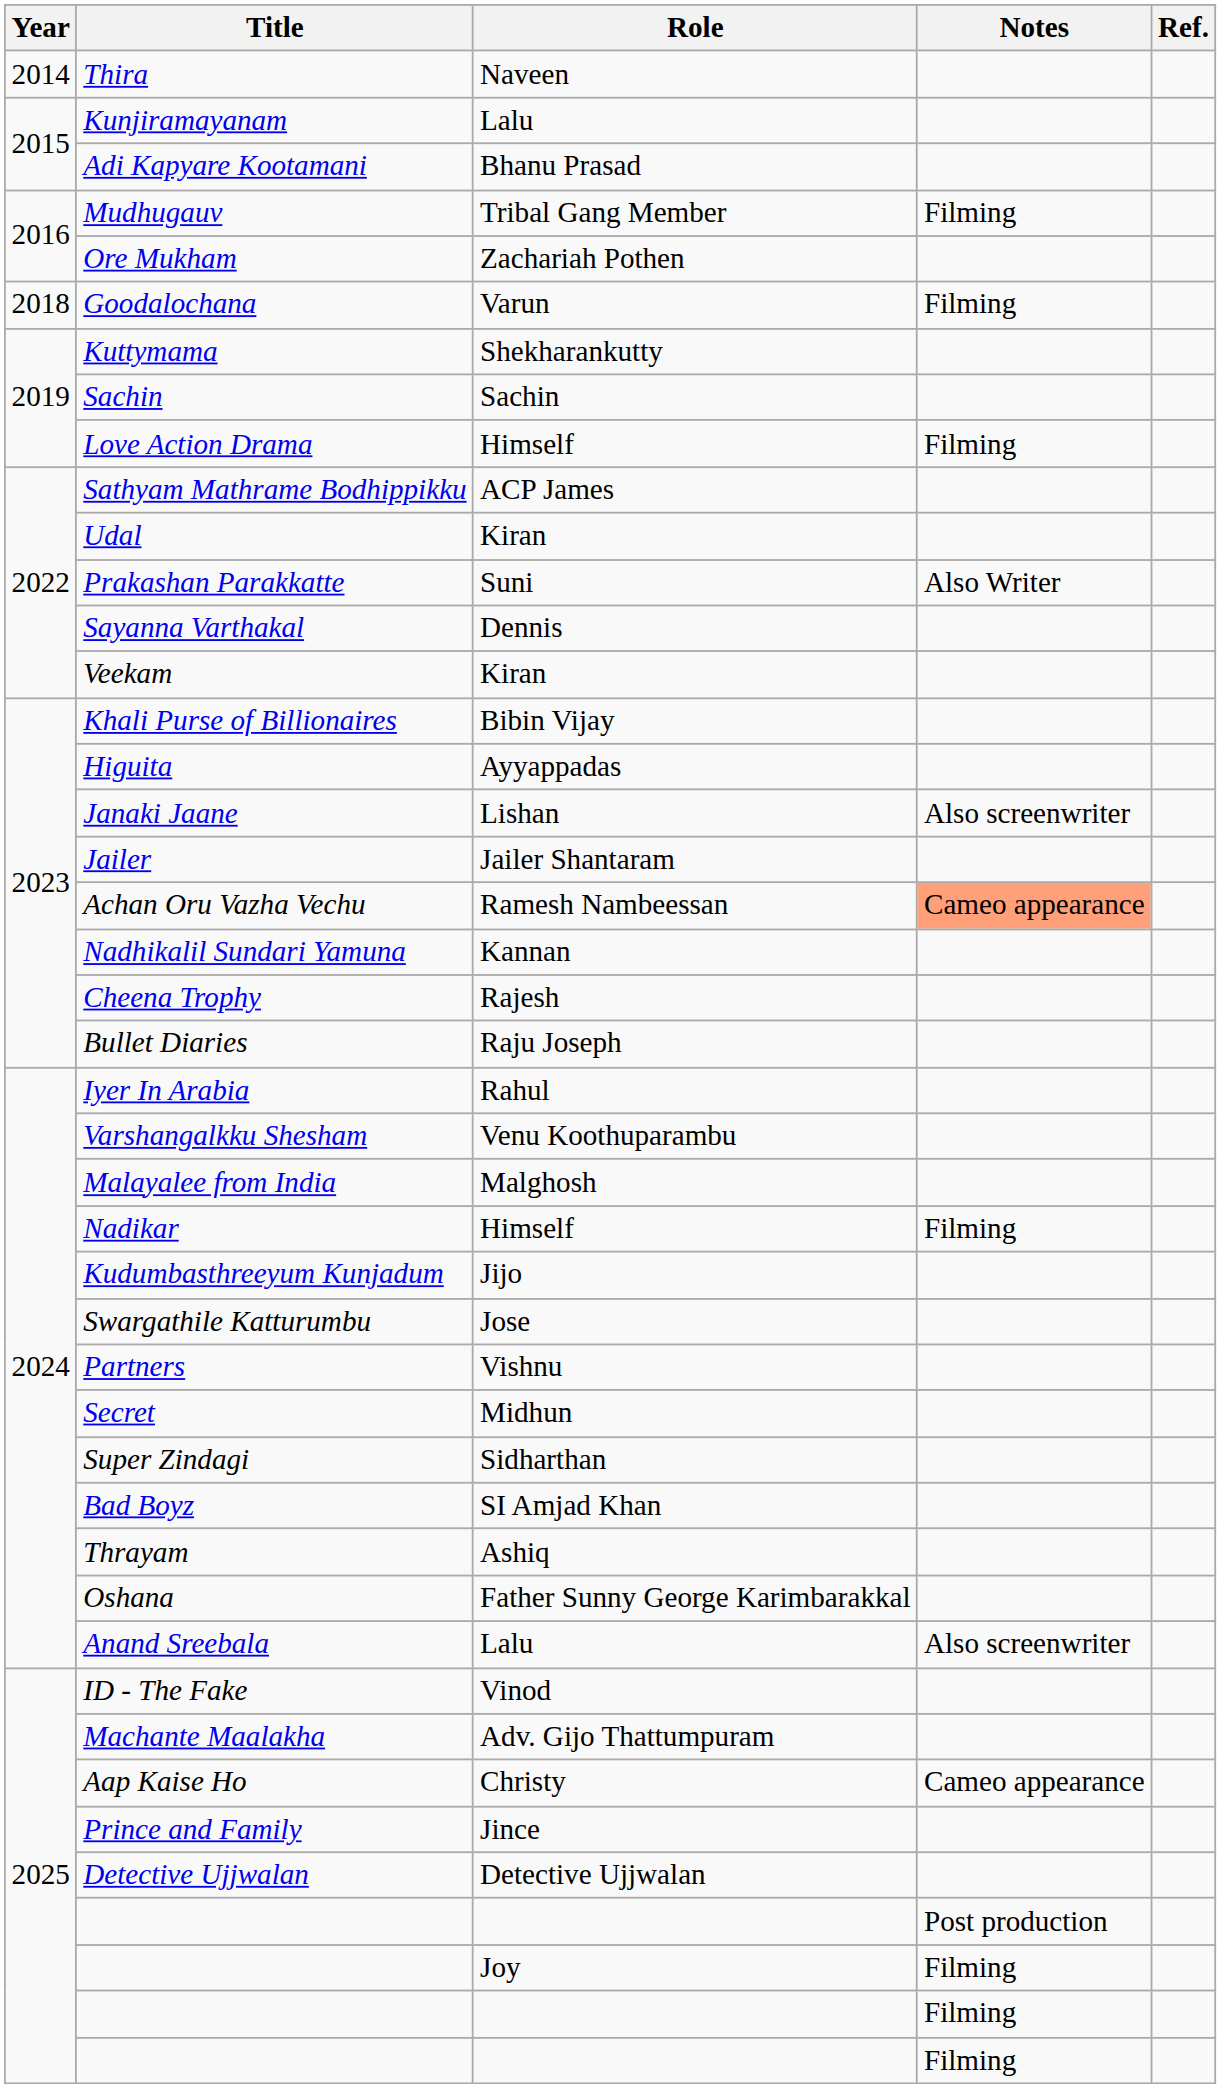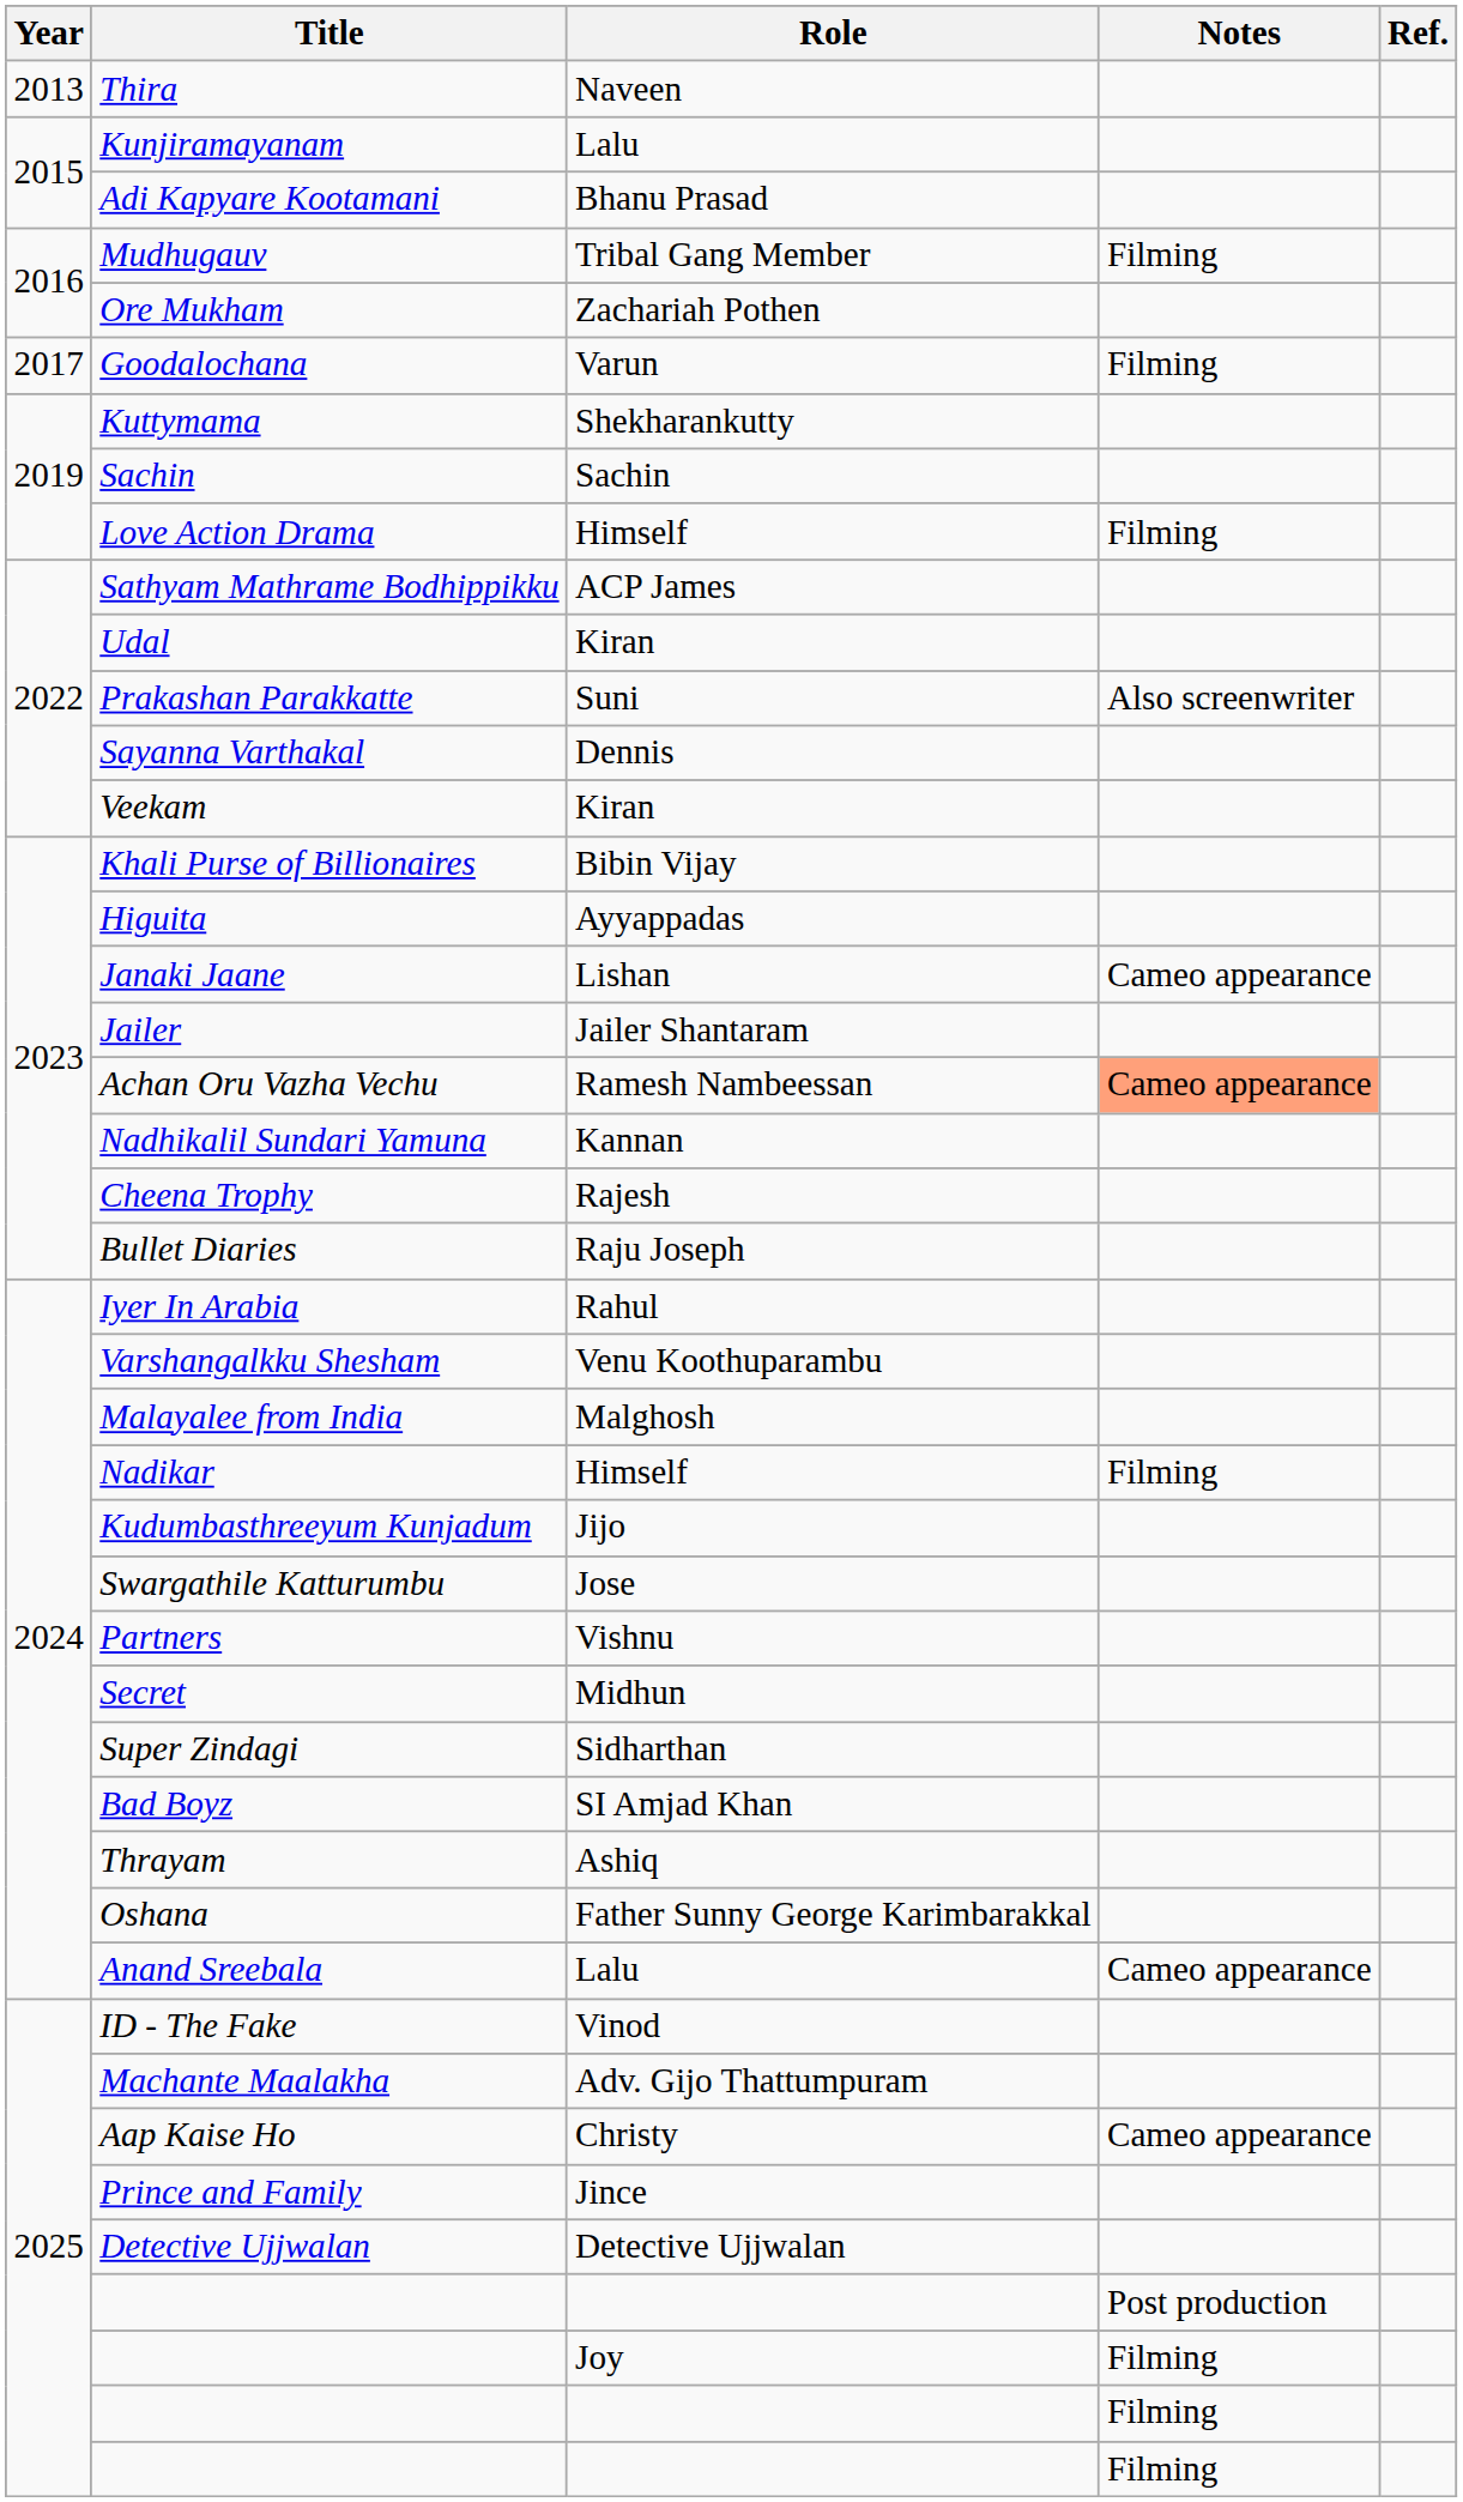 <table class="wikitable sortable">
 <tr>
 <th scope="col">Year</th>
 <th scope="col">Title</th>
 <th scope="col">Role</th>
 <th scope="col" class="unsortable">Notes</th>
 <th scope="col">Ref.</th>
 </tr>
 <tr>
-<td>2014</td>
+<td>2013</td>
 <td><em><a href='#'>Thira</a></em></td>
 <td>Naveen</td>
 <td></td>
 <td></td>
 </tr>
 <tr>
 <td rowspan=2>2015</td>
 <td><em><a href='#'>Kunjiramayanam</a></em></td>
 <td>Lalu</td>
 <td></td>
 <td></td>
 </tr>
 <tr>
 <td><em><a href='#'>Adi Kapyare Kootamani</a></em></td>
 <td>Bhanu Prasad</td>
 <td></td>
 <td></td>
 </tr>
 <tr>
 <td rowspan="2">2016</td>
 <td><em><a href='#'>Mudhugauv</a></em></td>
 <td>Tribal Gang Member</td>
 <td>Filming</td>
 <td></td>
 </tr>
 <tr>
 <td><em><a href='#'>Ore Mukham</a></em></td>
 <td>Zachariah Pothen</td>
 <td></td>
 <td></td>
 </tr>
 <tr>
-<td>2018</td>
+<td>2017</td>
 <td><em><a href='#'>Goodalochana</a></em></td>
 <td>Varun</td>
 <td>Filming</td>
 <td></td>
 </tr>
 <tr>
 <td rowspan=3>2019</td>
 <td><em><a href='#'>Kuttymama</a></em></td>
 <td>Shekharankutty</td>
 <td></td>
 <td></td>
 </tr>
 <tr>
 <td><em><a href='#'>Sachin</a></em></td>
 <td>Sachin</td>
 <td></td>
 <td></td>
 </tr>
 <tr>
 <td><em><a href='#'>Love Action Drama</a></em></td>
 <td>Himself</td>
 <td>Filming</td>
 <td></td>
 </tr>
 <tr>
 <td rowspan="5">2022</td>
 <td><em><a href='#'>Sathyam Mathrame Bodhippikku</a></em></td>
 <td>ACP James</td>
 <td></td>
 <td></td>
 </tr>
 <tr>
 <td><em><a href='#'>Udal</a></em></td>
 <td>Kiran</td>
 <td></td>
 <td></td>
 </tr>
 <tr>
 <td><em><a href='#'>Prakashan Parakkatte</a></em></td>
 <td>Suni</td>
-<td>Also Writer</td>
+<td>Also screenwriter</td>
 <td></td>
 </tr>
 <tr>
 <td><em><a href='#'>Sayanna Varthakal</a></em></td>
 <td>Dennis</td>
 <td></td>
 <td></td>
 </tr>
 <tr>
 <td><em>Veekam</em></td>
 <td>Kiran</td>
 <td></td>
 <td></td>
 </tr>
 <tr>
 <td rowspan=8>2023</td>
 <td><em><a href='#'>Khali Purse of Billionaires</a></em></td>
 <td>Bibin Vijay</td>
 <td></td>
 <td></td>
 </tr>
 <tr>
 <td><em><a href='#'>Higuita</a></em></td>
 <td>Ayyappadas</td>
 <td></td>
 <td></td>
 </tr>
 <tr>
 <td><em><a href='#'>Janaki Jaane</a></em></td>
 <td>Lishan</td>
-<td>Also screenwriter</td>
+<td>Cameo appearance</td>
 <td></td>
 </tr>
 <tr>
 <td><em><a href='#'>Jailer</a></em></td>
 <td>Jailer Shantaram</td>
 <td></td>
 <td></td>
 </tr>
 <tr>
 <td><em>Achan Oru Vazha Vechu</em></td>
 <td>Ramesh Nambeessan</td>
 <td style="background: lightsalmon;">Cameo appearance</td>
 <td></td>
 </tr>
 <tr>
 <td><em><a href='#'>Nadhikalil Sundari Yamuna</a></em></td>
 <td>Kannan</td>
 <td></td>
 <td></td>
 </tr>
 <tr>
 <td><em><a href='#'>Cheena Trophy</a></em></td>
 <td>Rajesh</td>
 <td></td>
 <td></td>
 </tr>
 <tr>
 <td><em>Bullet Diaries</em></td>
 <td>Raju Joseph</td>
 <td></td>
 <td></td>
 </tr>
 <tr>
 <td rowspan=13>2024</td>
 <td><em><a href='#'>Iyer In Arabia</a></em></td>
 <td>Rahul</td>
 <td></td>
 <td></td>
 </tr>
 <tr>
 <td><em><a href='#'>Varshangalkku Shesham</a></em></td>
 <td>Venu Koothuparambu</td>
 <td></td>
 <td></td>
 </tr>
 <tr>
 <td><em><a href='#'>Malayalee from India</a></em></td>
 <td>Malghosh</td>
 <td></td>
 <td></td>
 </tr>
 <tr>
 <td><em><a href='#'>Nadikar</a></em></td>
 <td>Himself</td>
 <td>Filming</td>
 <td></td>
 </tr>
 <tr>
 <td><em><a href='#'>Kudumbasthreeyum Kunjadum</a></em></td>
 <td>Jijo</td>
 <td></td>
 <td></td>
 </tr>
 <tr>
 <td><em>Swargathile Katturumbu</em></td>
 <td>Jose</td>
 <td></td>
 <td></td>
 </tr>
 <tr>
 <td><em><a href='#'>Partners</a></em></td>
 <td>Vishnu</td>
 <td></td>
 <td></td>
 </tr>
 <tr>
 <td><em><a href='#'>Secret</a></em></td>
 <td>Midhun</td>
 <td></td>
 <td></td>
 </tr>
 <tr>
 <td><em>Super Zindagi</em></td>
 <td>Sidharthan</td>
 <td></td>
 <td></td>
 </tr>
 <tr>
 <td><em><a href='#'>Bad Boyz</a></em></td>
 <td>SI Amjad Khan</td>
 <td></td>
 <td></td>
 </tr>
 <tr>
 <td><em>Thrayam</em></td>
 <td>Ashiq</td>
 <td></td>
 <td></td>
 </tr>
 <tr>
 <td><em>Oshana</em></td>
 <td>Father Sunny George Karimbarakkal</td>
 <td></td>
 <td></td>
 </tr>
 <tr>
 <td><em><a href='#'>Anand Sreebala</a></em></td>
 <td>Lalu</td>
-<td>Also screenwriter</td>
+<td>Cameo appearance</td>
 <td></td>
 </tr>
 <tr>
 <td rowspan=10>2025</td>
 <td><em>ID - The Fake</em></td>
 <td>Vinod</td>
 <td></td>
 <td></td>
 </tr>
 <tr>
 <td><em><a href='#'>Machante Maalakha</a></em></td>
 <td>Adv. Gijo Thattumpuram</td>
 <td></td>
 <td></td>
 </tr>
 <tr>
 <td><em>Aap Kaise Ho</em></td>
 <td>Christy</td>
 <td>Cameo appearance</td>
 <td></td>
 </tr>
 <tr>
 <td><em><a href='#'>Prince and Family</a></em></td>
 <td>Jince</td>
 <td></td>
 <td></td>
 </tr>
 <tr>
 <td><em><a href='#'>Detective Ujjwalan</a></em></td>
 <td>Detective Ujjwalan</td>
 <td></td>
 <td></td>
 </tr>
 <tr>
 <td></td>
 <td></td>
 <td>Post production</td>
 <td></td>
 </tr>
 <tr>
 <td></td>
 <td>Joy</td>
 <td>Filming</td>
 <td></td>
 </tr>
 <tr>
 <td></td>
 <td></td>
 <td>Filming</td>
 <td></td>
 </tr>
 <tr>
 <td></td>
 <td></td>
 <td>Filming</td>
 <td></td>
 </tr>
 </table>
